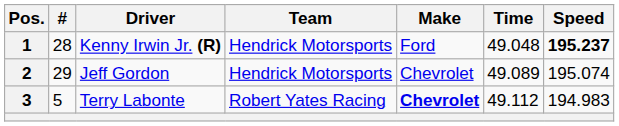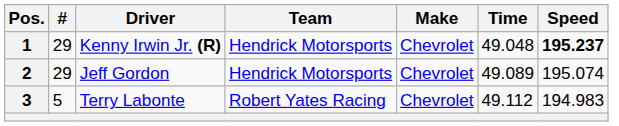 <table class="wikitable" style="font-size:95%">
 <tr>
 <th>Pos.</th>
 <th>#</th>
 <th>Driver</th>
 <th>Team</th>
 <th>Make</th>
 <th>Time</th>
 <th>Speed</th>
 </tr>
 <tr>
 <th>1</th>
-<td>28</td>
+<td>29</td>
 <td><a href='#'>Kenny Irwin Jr.</a> <strong>(R)</strong></td>
 <td><a href='#'>Hendrick Motorsports</a></td>
-<td><a href='#'>Ford</a></td>
+<td><a href='#'>Chevrolet</a></td>
 <td>49.048</td>
 <td><strong>195.237</strong></td>
 </tr>
 <tr>
 <th>2</th>
 <td>29</td>
 <td><a href='#'>Jeff Gordon</a></td>
 <td><a href='#'>Hendrick Motorsports</a></td>
 <td><a href='#'>Chevrolet</a></td>
 <td>49.089</td>
 <td>195.074</td>
 </tr>
 <tr>
 <th>3</th>
 <td>5</td>
 <td><a href='#'>Terry Labonte</a></td>
 <td><a href='#'>Robert Yates Racing</a></td>
-<td><strong><a href='#'>Chevrolet</a></strong></td>
+<td><a href='#'>Chevrolet</a></td>
 <td>49.112</td>
 <td>194.983</td>
 </tr>
 <tr>
 <th colspan="7"></th>
 </tr>
 </table>
